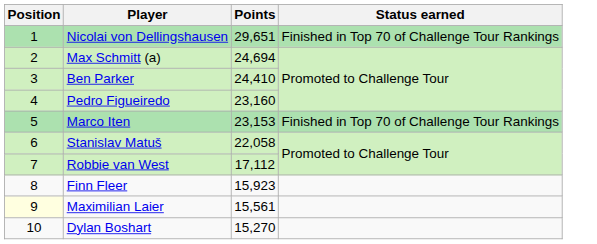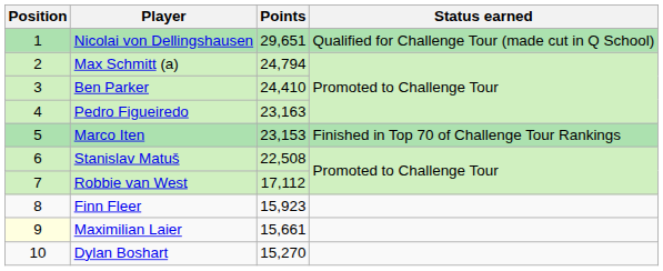 <table class=wikitable>
 <tr>
 <th>Position</th>
 <th>Player</th>
 <th>Points</th>
 <th>Status earned</th>
 </tr>
 <tr style="background:#ACE1AF;">
 <td align=center>1</td>
 <td> <a href='#'>Nicolai von Dellingshausen</a></td>
 <td align=center>29,651</td>
-<td>Finished in Top 70 of Challenge Tour Rankings</td>
+<td>Qualified for Challenge Tour (made cut in Q School)</td>
 </tr>
 <tr style="background:#D0F0C0;">
 <td align=center>2</td>
 <td> <a href='#'>Max Schmitt</a> (a)</td>
-<td align=center>24,694</td>
+<td align=center>24,794</td>
 <td rowspan=3>Promoted to Challenge Tour</td>
 </tr>
 <tr style="background:#D0F0C0;">
 <td align=center>3</td>
 <td> <a href='#'>Ben Parker</a></td>
 <td align=center>24,410</td>
 </tr>
 <tr style="background:#D0F0C0;">
 <td align=center>4</td>
 <td> <a href='#'>Pedro Figueiredo</a></td>
-<td align=center>23,160</td>
+<td align=center>23,163</td>
 </tr>
 <tr style="background:#ACE1AF;">
 <td align=center>5</td>
 <td> <a href='#'>Marco Iten</a></td>
 <td align=center>23,153</td>
 <td>Finished in Top 70 of Challenge Tour Rankings</td>
 </tr>
 <tr style="background:#D0F0C0;">
 <td align=center>6</td>
 <td> <a href='#'>Stanislav Matuš</a></td>
-<td align=center>22,058</td>
+<td align=center>22,508</td>
 <td rowspan=2>Promoted to Challenge Tour</td>
 </tr>
 <tr style="background:#D0F0C0;">
 <td align=center>7</td>
 <td> <a href='#'>Robbie van West</a></td>
 <td align=center>17,112</td>
 </tr>
 <tr>
 <td align=center>8</td>
 <td> <a href='#'>Finn Fleer</a></td>
 <td align=center>15,923</td>
 <td></td>
 </tr>
 <tr>
 <td align=center style="background: lightyellow;">9</td>
 <td> <a href='#'>Maximilian Laier</a></td>
-<td align=center>15,561</td>
+<td align=center>15,661</td>
 <td></td>
 </tr>
 <tr>
 <td align=center>10</td>
 <td> <a href='#'>Dylan Boshart</a></td>
 <td align=center>15,270</td>
 <td></td>
 </tr>
 </table>
